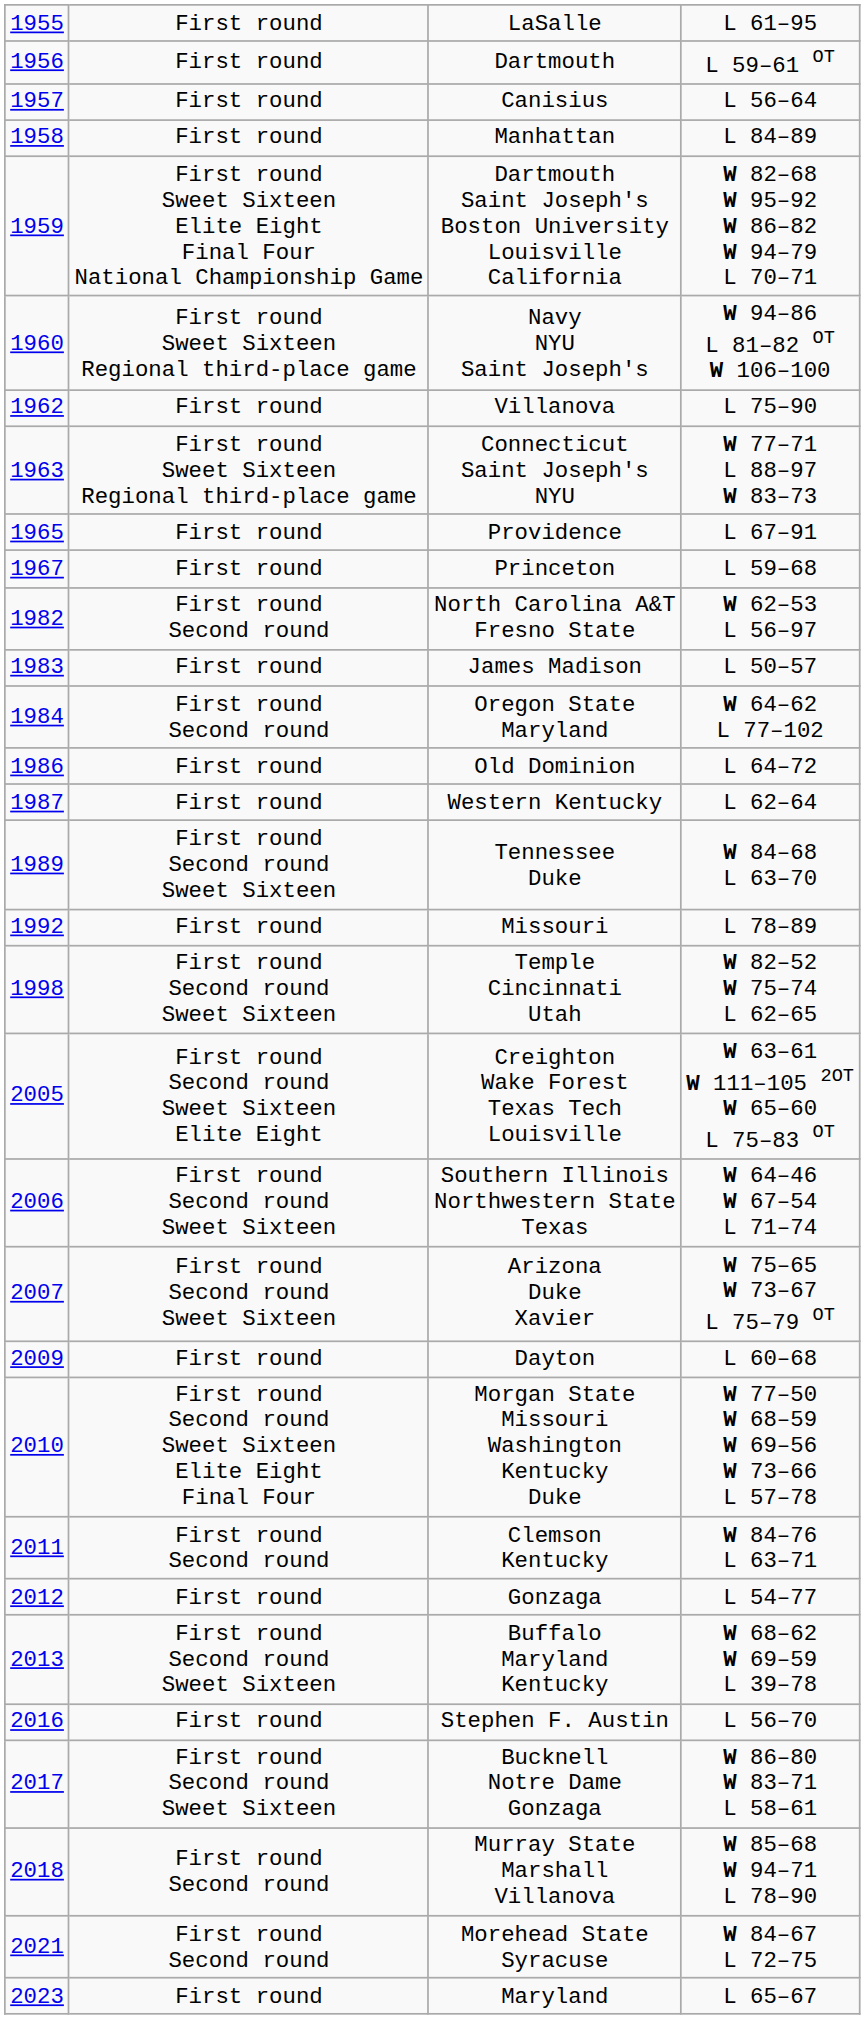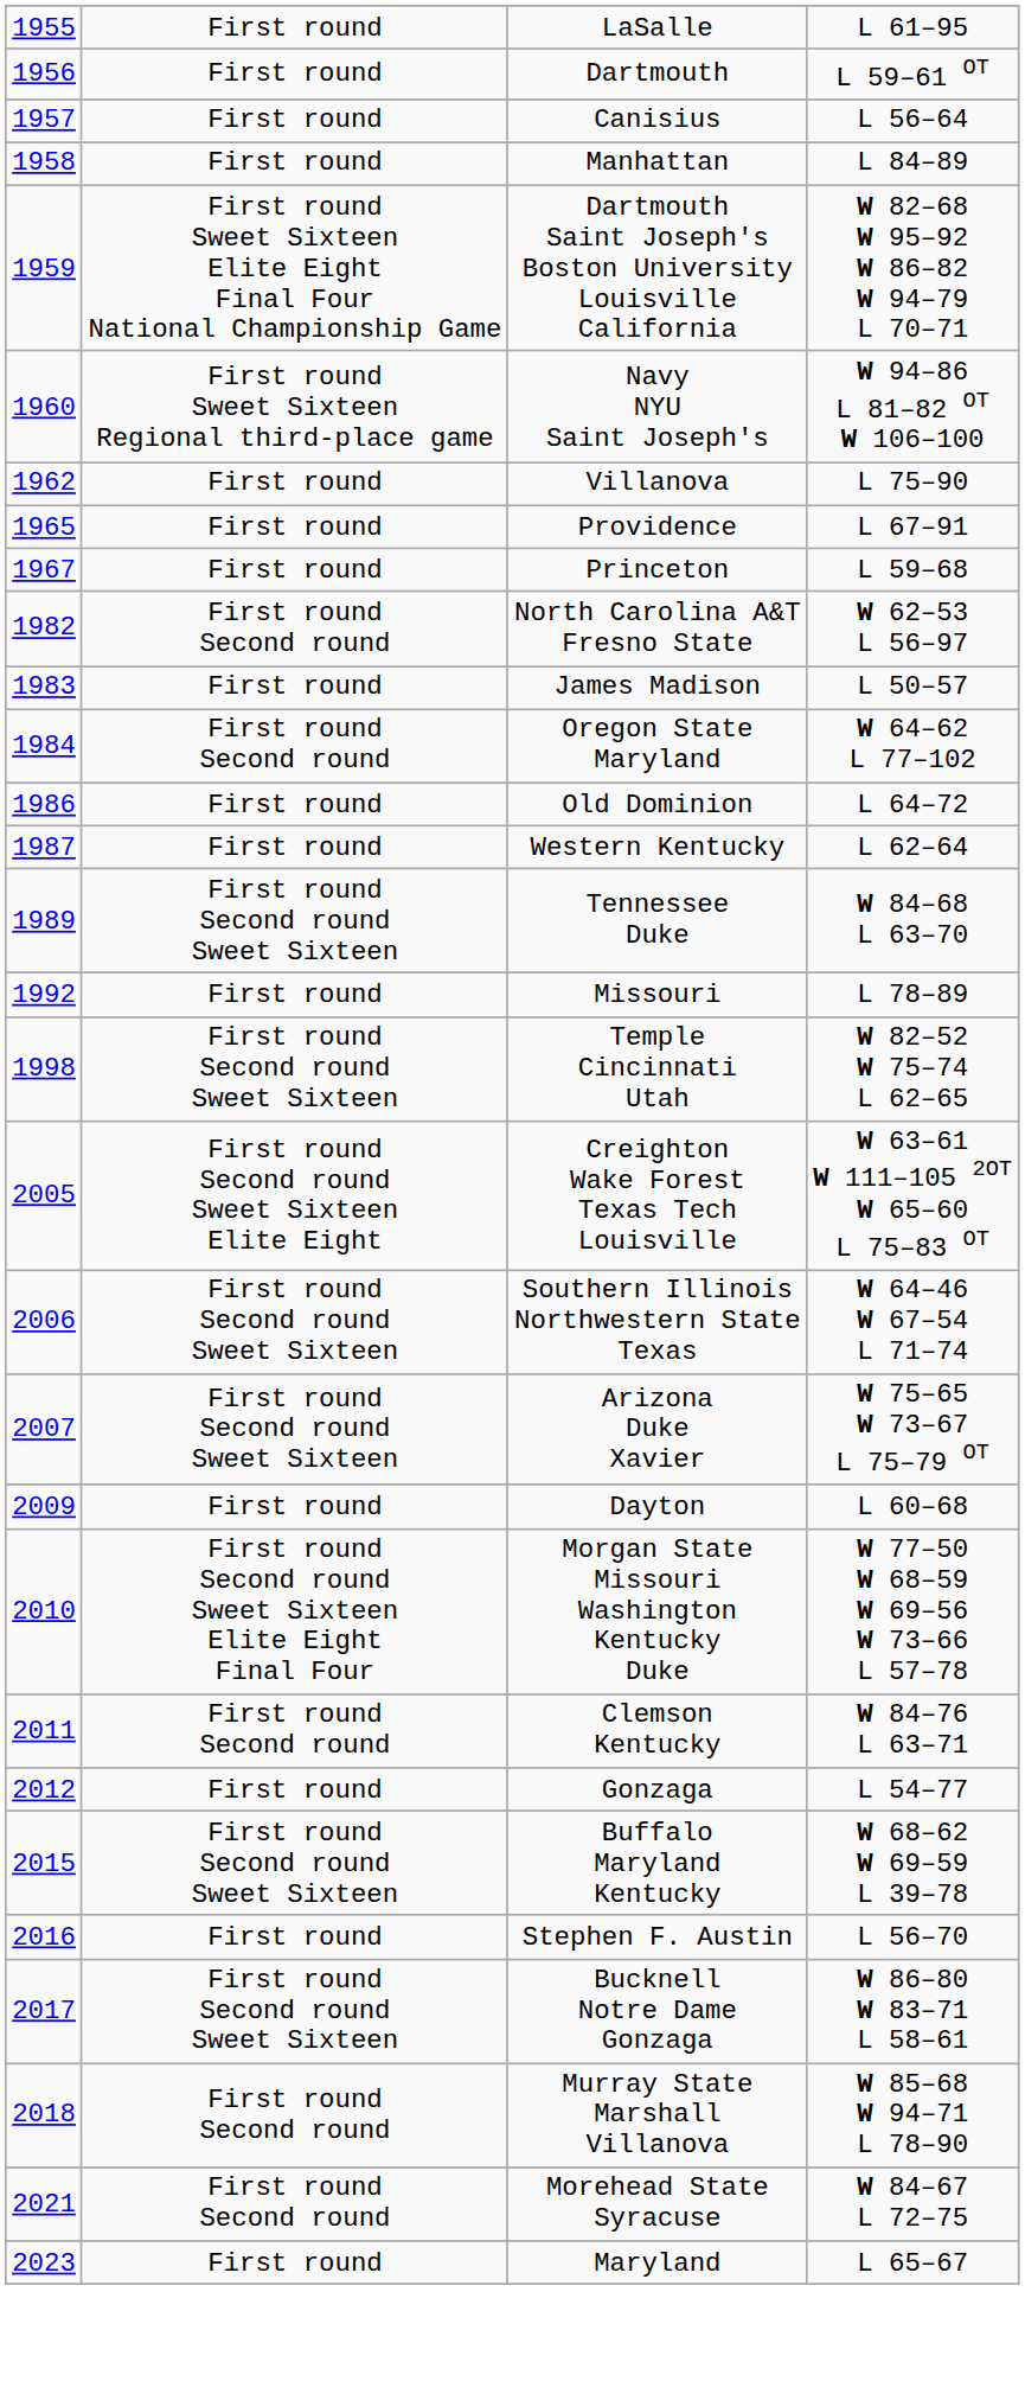 <table class="wikitable">
 <tr align="center">
 <td><a href='#'>1955</a></td>
 <td>First round</td>
 <td>LaSalle</td>
 <td>L 61–95</td>
 </tr>
 <tr align="center">
 <td><a href='#'>1956</a></td>
 <td>First round</td>
 <td>Dartmouth</td>
 <td>L 59–61 <sup>OT</sup></td>
 </tr>
 <tr align="center">
 <td><a href='#'>1957</a></td>
 <td>First round</td>
 <td>Canisius</td>
 <td>L 56–64</td>
 </tr>
 <tr align="center">
 <td><a href='#'>1958</a></td>
 <td>First round</td>
 <td>Manhattan</td>
 <td>L 84–89</td>
 </tr>
 <tr align="center">
 <td><a href='#'>1959</a></td>
 <td>First round<br>Sweet Sixteen<br>Elite Eight<br>Final Four<br>National Championship Game</td>
 <td>Dartmouth<br>Saint Joseph's<br>Boston University<br>Louisville<br>California</td>
 <td><strong>W</strong> 82–68<br><strong>W</strong> 95–92<br><strong>W</strong> 86–82<br><strong>W</strong> 94–79<br> L 70–71</td>
 </tr>
 <tr align="center">
 <td><a href='#'>1960</a></td>
 <td>First round<br>Sweet Sixteen<br>Regional third-place game</td>
 <td>Navy<br>NYU<br>Saint Joseph's</td>
 <td><strong>W</strong> 94–86<br> L 81–82 <sup>OT</sup><br><strong>W</strong> 106–100</td>
 </tr>
 <tr align="center">
 <td><a href='#'>1962</a></td>
 <td>First round</td>
 <td>Villanova</td>
 <td>L 75–90</td>
-</tr>
-<tr align="center">
-<td><a href='#'>1963</a></td>
-<td>First round<br>Sweet Sixteen<br>Regional third-place game</td>
-<td>Connecticut<br>Saint Joseph's<br>NYU</td>
-<td><strong>W</strong> 77–71<br> L 88–97 <br><strong>W</strong> 83–73</td>
 </tr>
 <tr align="center">
 <td><a href='#'>1965</a></td>
 <td>First round</td>
 <td>Providence</td>
 <td>L 67–91</td>
 </tr>
 <tr align="center">
 <td><a href='#'>1967</a></td>
 <td>First round</td>
 <td>Princeton</td>
 <td>L 59–68</td>
 </tr>
 <tr align="center">
 <td><a href='#'>1982</a></td>
 <td>First round<br>Second round</td>
 <td>North Carolina A&T<br>Fresno State</td>
 <td><strong>W</strong> 62–53<br>L 56–97</td>
 </tr>
 <tr align="center">
 <td><a href='#'>1983</a></td>
 <td>First round</td>
 <td>James Madison</td>
 <td>L 50–57</td>
 </tr>
 <tr align="center">
 <td><a href='#'>1984</a></td>
 <td>First round<br>Second round</td>
 <td>Oregon State<br>Maryland</td>
 <td><strong>W</strong> 64–62<br>L 77–102</td>
 </tr>
 <tr align="center">
 <td><a href='#'>1986</a></td>
 <td>First round</td>
 <td>Old Dominion</td>
 <td>L 64–72</td>
 </tr>
 <tr align="center">
 <td><a href='#'>1987</a></td>
 <td>First round</td>
 <td>Western Kentucky</td>
 <td>L 62–64</td>
 </tr>
 <tr align="center">
 <td><a href='#'>1989</a></td>
 <td>First round<br>Second round<br>Sweet Sixteen</td>
 <td>Tennessee<br>Duke</td>
 <td><strong>W</strong> 84–68<br>L 63–70</td>
 </tr>
 <tr align="center">
 <td><a href='#'>1992</a></td>
 <td>First round</td>
 <td>Missouri</td>
 <td>L 78–89</td>
 </tr>
 <tr align="center">
 <td><a href='#'>1998</a></td>
 <td>First round<br>Second round<br>Sweet Sixteen</td>
 <td>Temple<br>Cincinnati<br>Utah</td>
 <td><strong>W</strong> 82–52<br><strong>W</strong> 75–74<br>L 62–65</td>
 </tr>
 <tr align="center">
 <td><a href='#'>2005</a></td>
 <td>First round<br>Second round<br>Sweet Sixteen<br>Elite Eight</td>
 <td>Creighton<br>Wake Forest<br>Texas Tech<br>Louisville</td>
 <td><strong>W</strong> 63–61<br><strong>W</strong> 111–105 <sup>2OT</sup><br><strong>W</strong> 65–60<br>L 75–83 <sup>OT</sup></td>
 </tr>
 <tr align="center">
 <td><a href='#'>2006</a></td>
 <td>First round<br>Second round<br>Sweet Sixteen</td>
 <td>Southern Illinois<br>Northwestern State<br>Texas</td>
 <td><strong>W</strong> 64–46<br><strong>W</strong> 67–54<br>L 71–74</td>
 </tr>
 <tr align="center">
 <td><a href='#'>2007</a></td>
 <td>First round<br>Second round<br>Sweet Sixteen</td>
 <td>Arizona<br>Duke<br>Xavier</td>
 <td><strong>W</strong> 75–65<br><strong>W</strong> 73–67<br>L 75–79 <sup>OT</sup></td>
 </tr>
 <tr align="center">
 <td><a href='#'>2009</a></td>
 <td>First round</td>
 <td>Dayton</td>
 <td>L 60–68</td>
 </tr>
 <tr align="center">
 <td><a href='#'>2010</a></td>
 <td>First round<br>Second round<br>Sweet Sixteen<br>Elite Eight<br>Final Four</td>
 <td>Morgan State<br>Missouri<br>Washington<br>Kentucky<br>Duke</td>
 <td><strong>W</strong> 77–50<br><strong>W</strong> 68–59<br><strong>W</strong> 69–56<br><strong>W</strong> 73–66<br>L 57–78</td>
 </tr>
 <tr align="center">
 <td><a href='#'>2011</a></td>
 <td>First round<br>Second round</td>
 <td>Clemson<br>Kentucky</td>
 <td><strong>W</strong> 84–76<br>L 63–71</td>
 </tr>
 <tr align="center">
 <td><a href='#'>2012</a></td>
 <td>First round</td>
 <td>Gonzaga</td>
 <td>L 54–77</td>
 </tr>
 <tr align="center">
-<td><a href='#'>2013</a></td>
+<td><a href='#'>2015</a></td>
 <td>First round<br>Second round<br>Sweet Sixteen</td>
 <td>Buffalo<br>Maryland<br>Kentucky</td>
 <td><strong>W</strong> 68–62<br><strong>W</strong> 69–59<br> L 39–78</td>
 </tr>
 <tr align="center">
 <td><a href='#'>2016</a></td>
 <td>First round</td>
 <td>Stephen F. Austin</td>
 <td>L 56–70</td>
 </tr>
 <tr align="center">
 <td><a href='#'>2017</a></td>
 <td>First round<br>Second round<br>Sweet Sixteen</td>
 <td>Bucknell<br>Notre Dame<br>Gonzaga</td>
 <td><strong>W</strong> 86–80<br><strong>W</strong> 83–71<br>L 58–61</td>
 </tr>
 <tr align="center">
 <td><a href='#'>2018</a></td>
 <td>First round<br>Second round</td>
 <td>Murray State<br>Marshall<br>Villanova</td>
 <td><strong>W</strong> 85–68<br><strong>W</strong> 94–71<br>L 78–90<br></td>
 </tr>
 <tr align="center">
 <td><a href='#'>2021</a></td>
 <td>First round<br>Second round</td>
 <td>Morehead State<br>Syracuse</td>
 <td><strong>W</strong> 84–67<br>L 72–75</td>
 </tr>
 <tr align="center">
 <td><a href='#'>2023</a></td>
 <td>First round</td>
 <td>Maryland</td>
 <td>L 65–67</td>
 </tr>
 </table>
